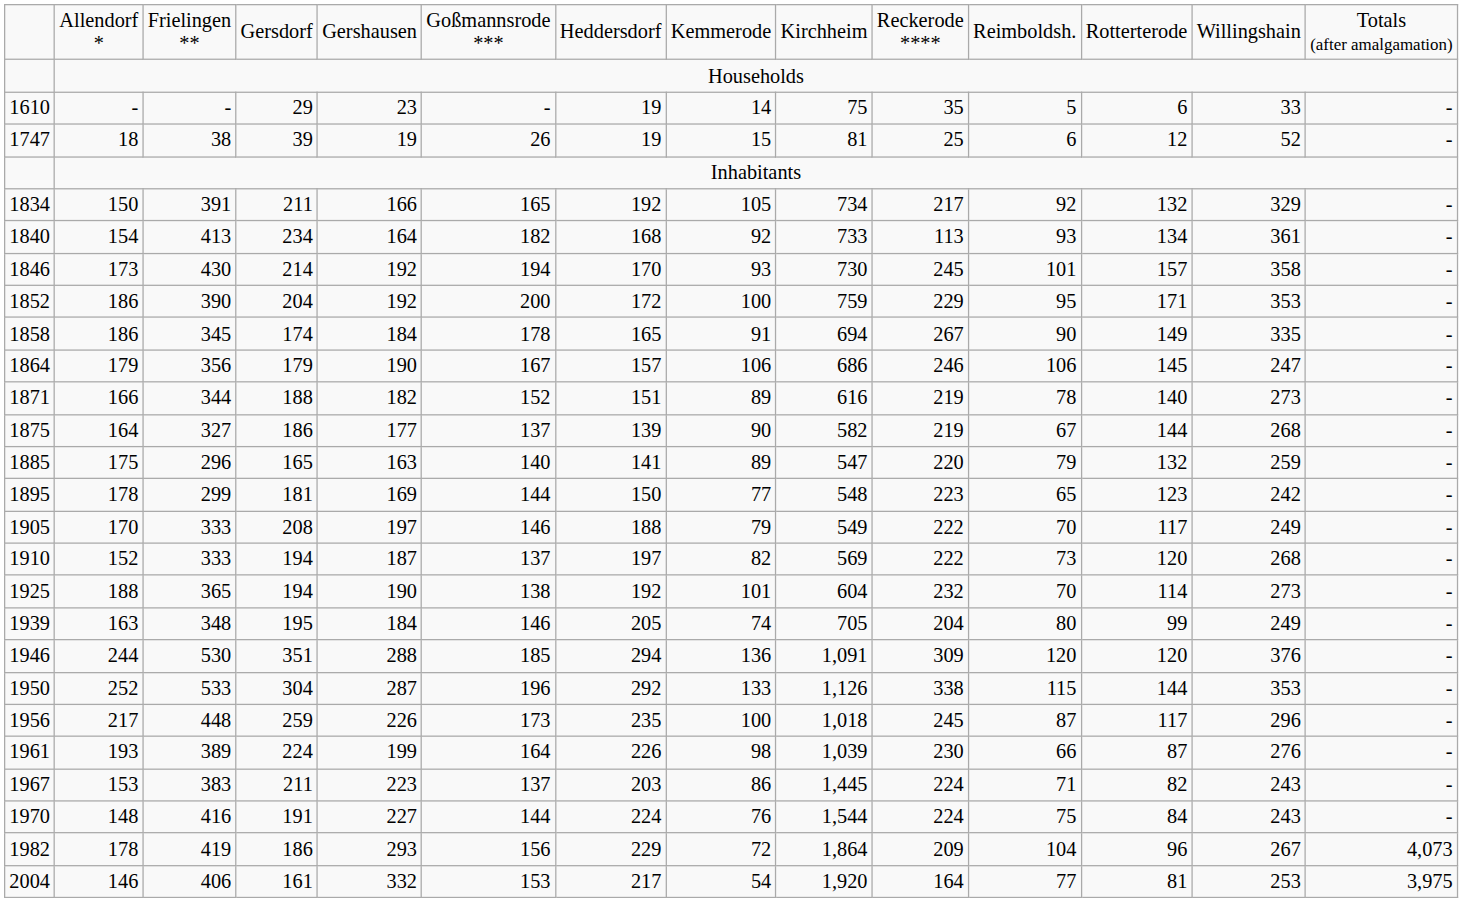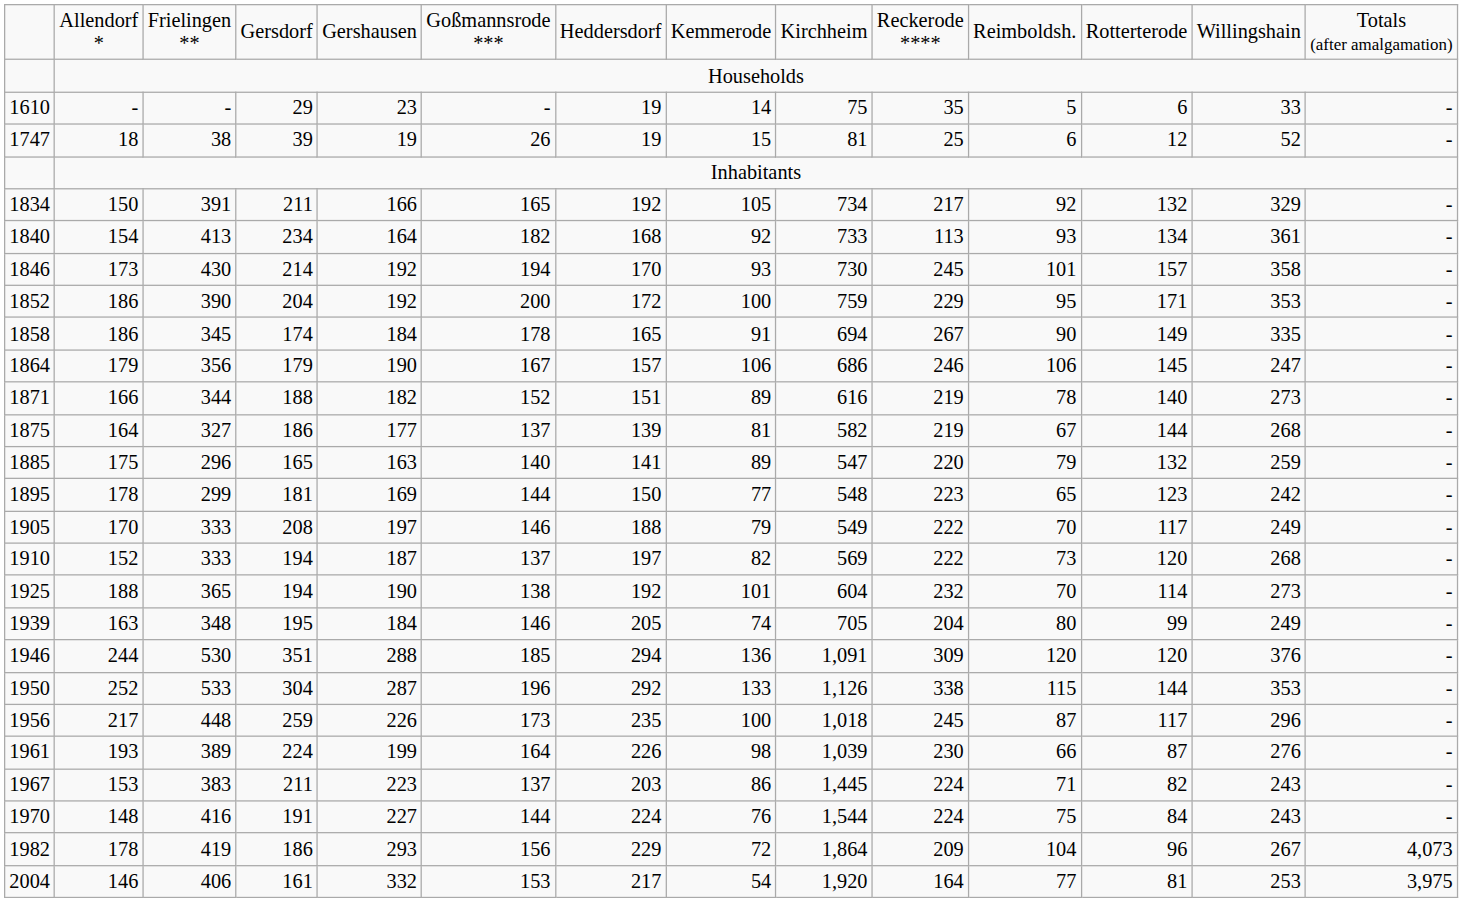 <table align="center" border="1"  class="wikitable">
 <tr align="center">
 <td></td>
 <td>Allendorf<br>*</td>
 <td>Frielingen<br>**</td>
 <td>Gersdorf</td>
 <td>Gershausen</td>
 <td>Goßmannsrode<br>***</td>
 <td>Heddersdorf</td>
 <td>Kemmerode</td>
 <td>Kirchheim</td>
 <td>Reckerode<br>****</td>
 <td>Reimboldsh.</td>
 <td>Rotterterode</td>
 <td>Willingshain</td>
 <td>Totals<br><small>(after amalgamation)</small></td>
 </tr>
 <tr align="right">
 <td></td>
 <td colspan="13" align="center">Households</td>
 </tr>
 <tr align="right">
 <td>1610</td>
 <td>-</td>
 <td>-</td>
 <td>29</td>
 <td>23</td>
 <td>-</td>
 <td>19</td>
 <td>14</td>
 <td>75</td>
 <td>35</td>
 <td>5</td>
 <td>6</td>
 <td>33</td>
 <td>-</td>
 </tr>
 <tr align="right">
 <td>1747</td>
 <td>18</td>
 <td>38</td>
 <td>39</td>
 <td>19</td>
 <td>26</td>
 <td>19</td>
 <td>15</td>
 <td>81</td>
 <td>25</td>
 <td>6</td>
 <td>12</td>
 <td>52</td>
 <td>-</td>
 </tr>
 <tr align="right">
 <td></td>
 <td colspan="13" align="center">Inhabitants</td>
 </tr>
 <tr align="right">
 <td>1834</td>
 <td>150</td>
 <td>391</td>
 <td>211</td>
 <td>166</td>
 <td>165</td>
 <td>192</td>
 <td>105</td>
 <td>734</td>
 <td>217</td>
 <td>92</td>
 <td>132</td>
 <td>329</td>
 <td>-</td>
 </tr>
 <tr align="right">
 <td>1840</td>
 <td>154</td>
 <td>413</td>
 <td>234</td>
 <td>164</td>
 <td>182</td>
 <td>168</td>
 <td>92</td>
 <td>733</td>
 <td>113</td>
 <td>93</td>
 <td>134</td>
 <td>361</td>
 <td>-</td>
 </tr>
 <tr align="right">
 <td>1846</td>
 <td>173</td>
 <td>430</td>
 <td>214</td>
 <td>192</td>
 <td>194</td>
 <td>170</td>
 <td>93</td>
 <td>730</td>
 <td>245</td>
 <td>101</td>
 <td>157</td>
 <td>358</td>
 <td>-</td>
 </tr>
 <tr align="right">
 <td>1852</td>
 <td>186</td>
 <td>390</td>
 <td>204</td>
 <td>192</td>
 <td>200</td>
 <td>172</td>
 <td>100</td>
 <td>759</td>
 <td>229</td>
 <td>95</td>
 <td>171</td>
 <td>353</td>
 <td>-</td>
 </tr>
 <tr align="right">
 <td>1858</td>
 <td>186</td>
 <td>345</td>
 <td>174</td>
 <td>184</td>
 <td>178</td>
 <td>165</td>
 <td>91</td>
 <td>694</td>
 <td>267</td>
 <td>90</td>
 <td>149</td>
 <td>335</td>
 <td>-</td>
 </tr>
 <tr align="right">
 <td>1864</td>
 <td>179</td>
 <td>356</td>
 <td>179</td>
 <td>190</td>
 <td>167</td>
 <td>157</td>
 <td>106</td>
 <td>686</td>
 <td>246</td>
 <td>106</td>
 <td>145</td>
 <td>247</td>
 <td>-</td>
 </tr>
 <tr align="right">
 <td>1871</td>
 <td>166</td>
 <td>344</td>
 <td>188</td>
 <td>182</td>
 <td>152</td>
 <td>151</td>
 <td>89</td>
 <td>616</td>
 <td>219</td>
 <td>78</td>
 <td>140</td>
 <td>273</td>
 <td>-</td>
 </tr>
 <tr align="right">
 <td>1875</td>
 <td>164</td>
 <td>327</td>
 <td>186</td>
 <td>177</td>
 <td>137</td>
 <td>139</td>
-<td>90</td>
+<td>81</td>
 <td>582</td>
 <td>219</td>
 <td>67</td>
 <td>144</td>
 <td>268</td>
 <td>-</td>
 </tr>
 <tr align="right">
 <td>1885</td>
 <td>175</td>
 <td>296</td>
 <td>165</td>
 <td>163</td>
 <td>140</td>
 <td>141</td>
 <td>89</td>
 <td>547</td>
 <td>220</td>
 <td>79</td>
 <td>132</td>
 <td>259</td>
 <td>-</td>
 </tr>
 <tr align="right">
 <td>1895</td>
 <td>178</td>
 <td>299</td>
 <td>181</td>
 <td>169</td>
 <td>144</td>
 <td>150</td>
 <td>77</td>
 <td>548</td>
 <td>223</td>
 <td>65</td>
 <td>123</td>
 <td>242</td>
 <td>-</td>
 </tr>
 <tr align="right">
 <td>1905</td>
 <td>170</td>
 <td>333</td>
 <td>208</td>
 <td>197</td>
 <td>146</td>
 <td>188</td>
 <td>79</td>
 <td>549</td>
 <td>222</td>
 <td>70</td>
 <td>117</td>
 <td>249</td>
 <td>-</td>
 </tr>
 <tr align="right">
 <td>1910</td>
 <td>152</td>
 <td>333</td>
 <td>194</td>
 <td>187</td>
 <td>137</td>
 <td>197</td>
 <td>82</td>
 <td>569</td>
 <td>222</td>
 <td>73</td>
 <td>120</td>
 <td>268</td>
 <td>-</td>
 </tr>
 <tr align="right">
 <td>1925</td>
 <td>188</td>
 <td>365</td>
 <td>194</td>
 <td>190</td>
 <td>138</td>
 <td>192</td>
 <td>101</td>
 <td>604</td>
 <td>232</td>
 <td>70</td>
 <td>114</td>
 <td>273</td>
 <td>-</td>
 </tr>
 <tr align="right">
 <td>1939</td>
 <td>163</td>
 <td>348</td>
 <td>195</td>
 <td>184</td>
 <td>146</td>
 <td>205</td>
 <td>74</td>
 <td>705</td>
 <td>204</td>
 <td>80</td>
 <td>99</td>
 <td>249</td>
 <td>-</td>
 </tr>
 <tr align="right">
 <td>1946</td>
 <td>244</td>
 <td>530</td>
 <td>351</td>
 <td>288</td>
 <td>185</td>
 <td>294</td>
 <td>136</td>
 <td>1,091</td>
 <td>309</td>
 <td>120</td>
 <td>120</td>
 <td>376</td>
 <td>-</td>
 </tr>
 <tr align="right">
 <td>1950</td>
 <td>252</td>
 <td>533</td>
 <td>304</td>
 <td>287</td>
 <td>196</td>
 <td>292</td>
 <td>133</td>
 <td>1,126</td>
 <td>338</td>
 <td>115</td>
 <td>144</td>
 <td>353</td>
 <td>-</td>
 </tr>
 <tr align="right">
 <td>1956</td>
 <td>217</td>
 <td>448</td>
 <td>259</td>
 <td>226</td>
 <td>173</td>
 <td>235</td>
 <td>100</td>
 <td>1,018</td>
 <td>245</td>
 <td>87</td>
 <td>117</td>
 <td>296</td>
 <td>-</td>
 </tr>
 <tr align="right">
 <td>1961</td>
 <td>193</td>
 <td>389</td>
 <td>224</td>
 <td>199</td>
 <td>164</td>
 <td>226</td>
 <td>98</td>
 <td>1,039</td>
 <td>230</td>
 <td>66</td>
 <td>87</td>
 <td>276</td>
 <td>-</td>
 </tr>
 <tr align="right">
 <td>1967</td>
 <td>153</td>
 <td>383</td>
 <td>211</td>
 <td>223</td>
 <td>137</td>
 <td>203</td>
 <td>86</td>
 <td>1,445</td>
 <td>224</td>
 <td>71</td>
 <td>82</td>
 <td>243</td>
 <td>-</td>
 </tr>
 <tr align="right">
 <td>1970</td>
 <td>148</td>
 <td>416</td>
 <td>191</td>
 <td>227</td>
 <td>144</td>
 <td>224</td>
 <td>76</td>
 <td>1,544</td>
 <td>224</td>
 <td>75</td>
 <td>84</td>
 <td>243</td>
 <td>-</td>
 </tr>
 <tr align="right">
 <td>1982</td>
 <td>178</td>
 <td>419</td>
 <td>186</td>
 <td>293</td>
 <td>156</td>
 <td>229</td>
 <td>72</td>
 <td>1,864</td>
 <td>209</td>
 <td>104</td>
 <td>96</td>
 <td>267</td>
 <td>4,073</td>
 </tr>
 <tr align="right">
 <td>2004</td>
 <td>146</td>
 <td>406</td>
 <td>161</td>
 <td>332</td>
 <td>153</td>
 <td>217</td>
 <td>54</td>
 <td>1,920</td>
 <td>164</td>
 <td>77</td>
 <td>81</td>
 <td>253</td>
 <td>3,975</td>
 </tr>
 </table>
